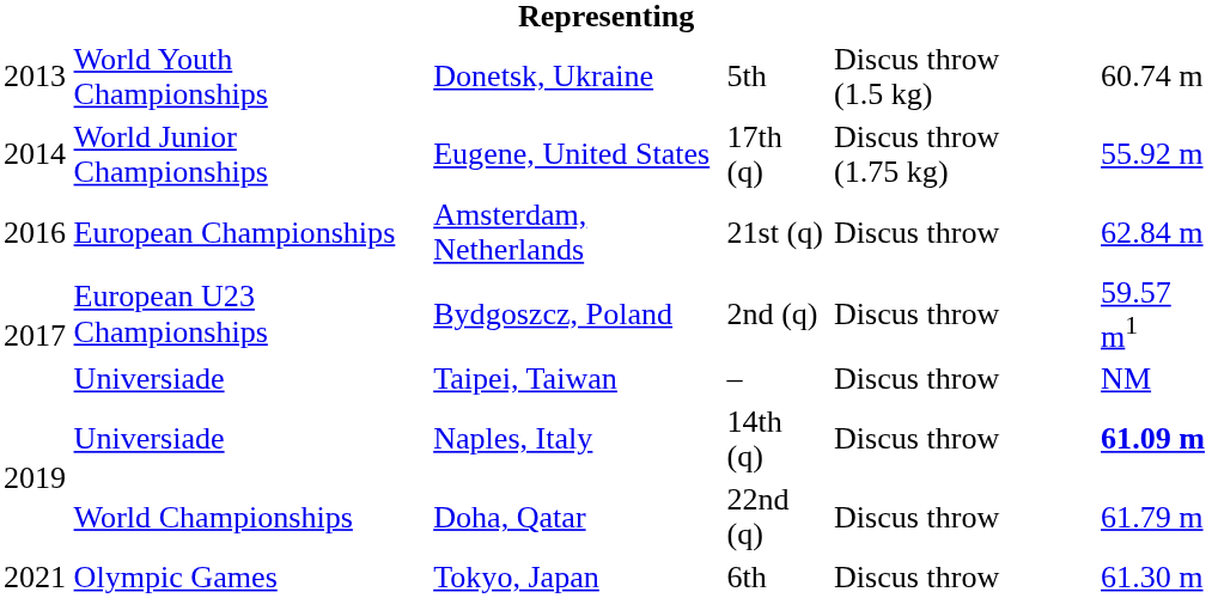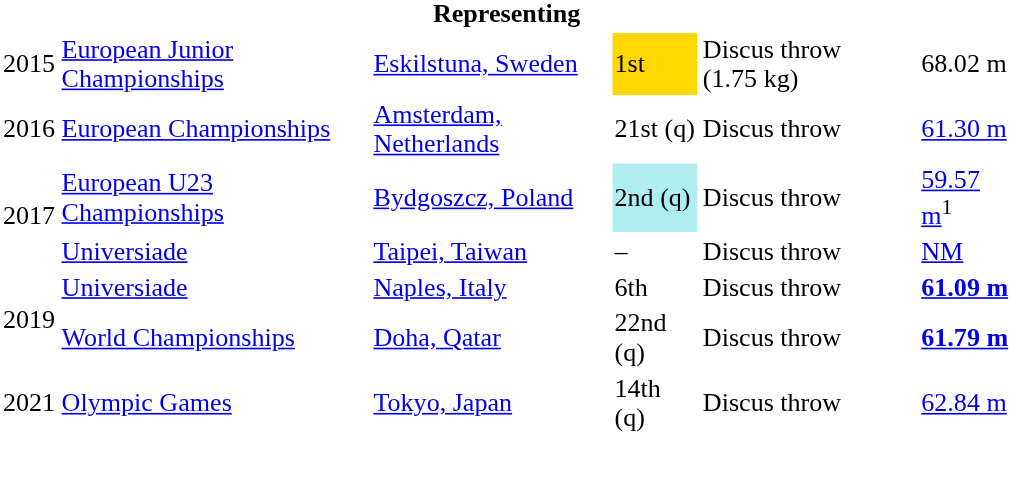 <table>
 <tr>
 <th colspan="6">Representing </th>
 </tr>
 <tr>
-<td>2013</td>
-<td><a href='#'>World Youth Championships</a></td>
-<td><a href='#'>Donetsk, Ukraine</a></td>
-<td>5th</td>
-<td>Discus throw (1.5 kg)</td>
-<td>60.74 m</td>
-</tr>
-<tr>
-<td>2014</td>
-<td><a href='#'>World Junior Championships</a></td>
-<td><a href='#'>Eugene, United States</a></td>
-<td>17th (q)</td>
+<td>2015</td>
+<td><a href='#'>European Junior Championships</a></td>
+<td><a href='#'>Eskilstuna, Sweden</a></td>
+<td bgcolor=gold>1st</td>
 <td>Discus throw (1.75 kg)</td>
-<td><a href='#'>55.92 m</a></td>
+<td>68.02 m</td>
 </tr>
 <tr>
 <td>2016</td>
 <td><a href='#'>European Championships</a></td>
 <td><a href='#'>Amsterdam, Netherlands</a></td>
 <td>21st (q)</td>
 <td>Discus throw</td>
-<td><a href='#'>62.84 m</a></td>
+<td><a href='#'>61.30 m</a></td>
 </tr>
 <tr>
 <td rowspan=2>2017</td>
 <td><a href='#'>European U23 Championships</a></td>
 <td><a href='#'>Bydgoszcz, Poland</a></td>
-<td>2nd (q)</td>
+<td style="background: paleturquoise;">2nd (q)</td>
 <td>Discus throw</td>
 <td><a href='#'>59.57 m</a><sup>1</sup></td>
 </tr>
 <tr>
 <td><a href='#'>Universiade</a></td>
 <td><a href='#'>Taipei, Taiwan</a></td>
 <td>–</td>
 <td>Discus throw</td>
 <td><a href='#'>NM</a></td>
 </tr>
 <tr>
 <td rowspan=2>2019</td>
 <td><a href='#'>Universiade</a></td>
 <td><a href='#'>Naples, Italy</a></td>
-<td>14th (q)</td>
+<td>6th</td>
 <td>Discus throw</td>
 <td><strong><a href='#'>61.09 m</a></strong></td>
 </tr>
 <tr>
 <td><a href='#'>World Championships</a></td>
 <td><a href='#'>Doha, Qatar</a></td>
 <td>22nd (q)</td>
 <td>Discus throw</td>
-<td><a href='#'>61.79 m</a></td>
+<td><strong><a href='#'>61.79 m</a></strong></td>
 </tr>
 <tr>
 <td>2021</td>
 <td><a href='#'>Olympic Games</a></td>
 <td><a href='#'>Tokyo, Japan</a></td>
-<td>6th</td>
+<td>14th (q)</td>
 <td>Discus throw</td>
-<td><a href='#'>61.30 m</a></td>
+<td><a href='#'>62.84 m</a></td>
 </tr>
 </table>
